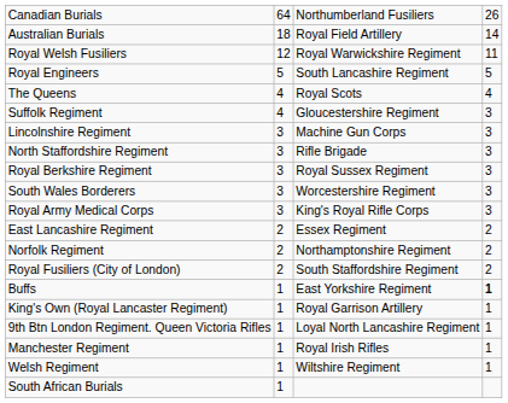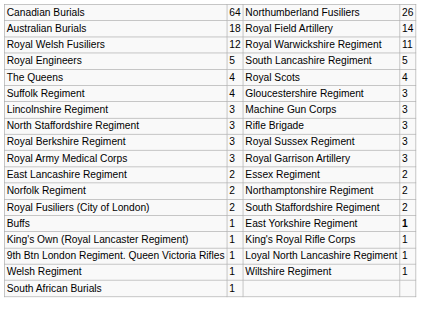 <table class="wikitable">
 <tr>
 <td>Canadian Burials</td>
 <td>64</td>
 <td>Northumberland Fusiliers</td>
 <td>26</td>
 </tr>
 <tr>
 <td>Australian Burials</td>
 <td>18</td>
 <td>Royal Field Artillery</td>
 <td>14</td>
 </tr>
 <tr>
 <td>Royal Welsh Fusiliers</td>
 <td>12</td>
 <td>Royal Warwickshire Regiment</td>
 <td>11</td>
 </tr>
 <tr>
 <td>Royal Engineers</td>
 <td>5</td>
 <td>South Lancashire Regiment</td>
 <td>5</td>
 </tr>
 <tr>
 <td>The Queens</td>
 <td>4</td>
 <td>Royal Scots</td>
 <td>4</td>
 </tr>
 <tr>
 <td>Suffolk Regiment</td>
 <td>4</td>
 <td>Gloucestershire Regiment</td>
 <td>3</td>
 </tr>
 <tr>
 <td>Lincolnshire Regiment</td>
 <td>3</td>
 <td>Machine Gun Corps</td>
 <td>3</td>
 </tr>
 <tr>
 <td>North Staffordshire Regiment</td>
 <td>3</td>
 <td>Rifle Brigade</td>
 <td>3</td>
 </tr>
 <tr>
 <td>Royal Berkshire Regiment</td>
 <td>3</td>
 <td>Royal Sussex Regiment</td>
 <td>3</td>
 </tr>
 <tr>
-<td>South Wales Borderers</td>
-<td>3</td>
-<td>Worcestershire Regiment</td>
-<td>3</td>
-</tr>
-<tr>
 <td>Royal Army Medical Corps</td>
 <td>3</td>
-<td>King's Royal Rifle Corps</td>
+<td>Royal Garrison Artillery</td>
 <td>3</td>
 </tr>
 <tr>
 <td>East Lancashire Regiment</td>
 <td>2</td>
 <td>Essex Regiment</td>
 <td>2</td>
 </tr>
 <tr>
 <td>Norfolk Regiment</td>
 <td>2</td>
 <td>Northamptonshire Regiment</td>
 <td>2</td>
 </tr>
 <tr>
 <td>Royal Fusiliers (City of London)</td>
 <td>2</td>
 <td>South Staffordshire Regiment</td>
 <td>2</td>
 </tr>
 <tr>
 <td>Buffs</td>
 <td>1</td>
 <td>East Yorkshire Regiment</td>
 <td><strong>1</strong></td>
 </tr>
 <tr>
 <td>King's Own (Royal Lancaster Regiment)</td>
 <td>1</td>
-<td>Royal Garrison Artillery</td>
+<td>King's Royal Rifle Corps</td>
 <td>1</td>
 </tr>
 <tr>
 <td>9th Btn London Regiment. Queen Victoria Rifles</td>
 <td>1</td>
 <td>Loyal North Lancashire Regiment</td>
-<td>1</td>
-</tr>
-<tr>
-<td>Manchester Regiment</td>
-<td>1</td>
-<td>Royal Irish Rifles</td>
 <td>1</td>
 </tr>
 <tr>
 <td>Welsh Regiment</td>
 <td>1</td>
 <td>Wiltshire Regiment</td>
 <td>1</td>
 </tr>
 <tr>
 <td>South African Burials</td>
 <td>1</td>
 <td></td>
 </tr>
 </table>
